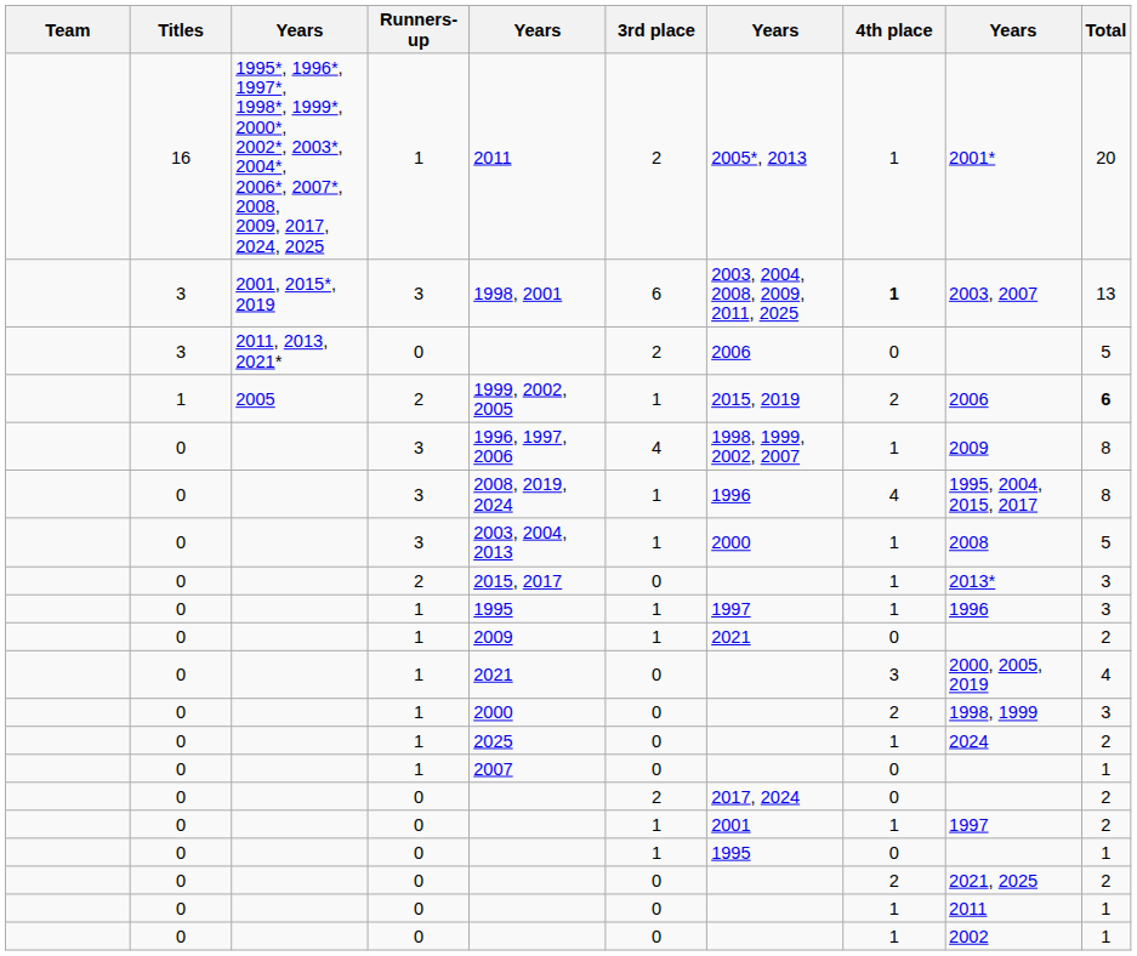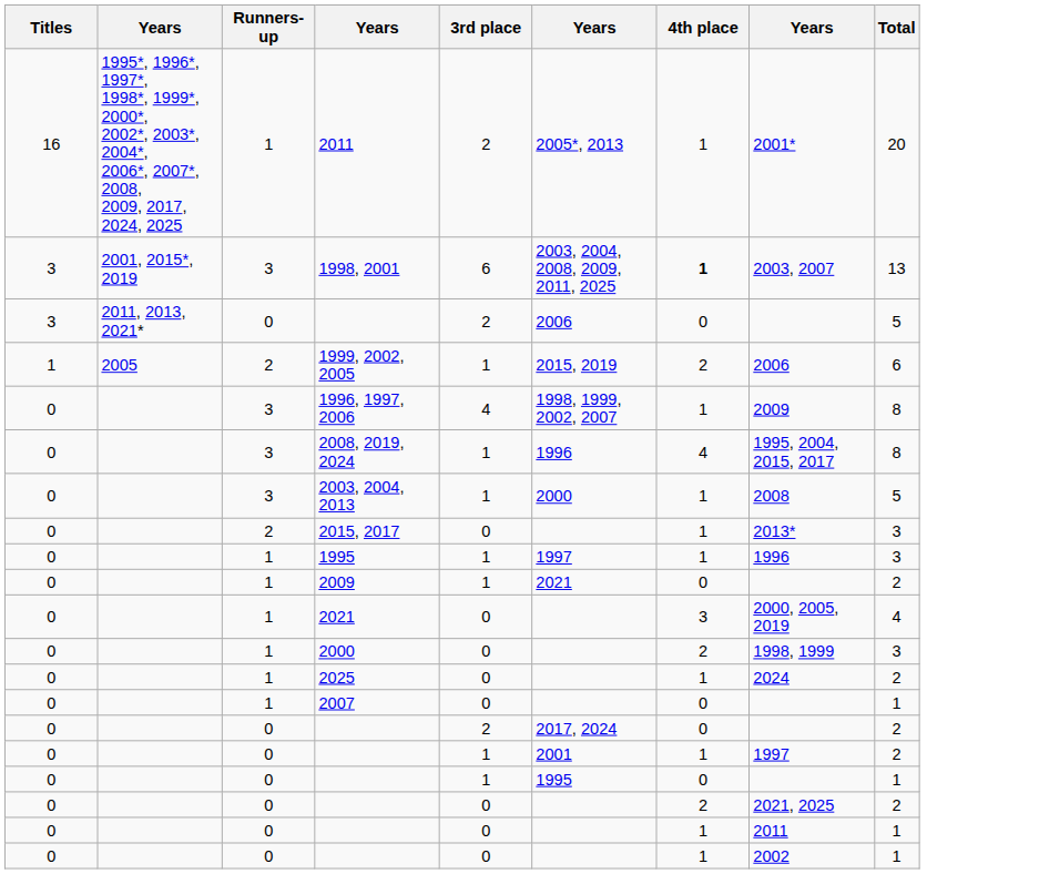 <table class="wikitable sortable" style=font-size:95%>
 <tr>
-<th width=100>Team</th>
 <th width=80>Titles</th>
 <th width=110>Years</th>
 <th width=80>Runners-up</th>
 <th width=110>Years</th>
 <th width=80>3rd place</th>
 <th width=110>Years</th>
 <th width=80>4th place</th>
 <th width=110>Years</th>
 <th width=30>Total</th>
 </tr>
 <tr>
-<td></td>
 <td align=center>16</td>
 <td><a href='#'>1995*</a>, <a href='#'>1996*</a>, <a href='#'>1997*</a>,<br><a href='#'>1998*</a>, <a href='#'>1999*</a>, <a href='#'>2000*</a>,<br><a href='#'>2002*</a>, <a href='#'>2003*</a>, <a href='#'>2004*</a>,<br><a href='#'>2006*</a>, <a href='#'>2007*</a>, <a href='#'>2008</a>,<br><a href='#'>2009</a>, <a href='#'>2017</a>, <a href='#'>2024</a>, <a href='#'>2025</a></td>
 <td align=center>1</td>
 <td><a href='#'>2011</a></td>
 <td align=center>2</td>
 <td><a href='#'>2005*</a>, <a href='#'>2013</a></td>
 <td align=center>1</td>
 <td><a href='#'>2001*</a></td>
 <td align=center>20</td>
 </tr>
 <tr>
-<td></td>
 <td align=center>3</td>
 <td><a href='#'>2001</a>, <a href='#'>2015*</a>, <a href='#'>2019</a></td>
 <td align=center>3</td>
 <td><a href='#'>1998</a>, <a href='#'>2001</a></td>
 <td align=center>6</td>
 <td><a href='#'>2003</a>, <a href='#'>2004</a>, <a href='#'>2008</a>, <a href='#'>2009</a>, <a href='#'>2011</a>, <a href='#'>2025</a></td>
 <td align=center><strong>1</strong></td>
 <td><a href='#'>2003</a>, <a href='#'>2007</a></td>
 <td align=center>13</td>
 </tr>
 <tr>
-<td></td>
 <td align=center>3</td>
 <td><a href='#'>2011</a>, <a href='#'>2013</a>, <a href='#'>2021</a>*</td>
 <td align=center>0</td>
 <td></td>
 <td align=center>2</td>
 <td><a href='#'>2006</a></td>
 <td align=center>0</td>
 <td></td>
 <td align=center>5</td>
 </tr>
 <tr>
-<td></td>
 <td align=center>1</td>
 <td><a href='#'>2005</a></td>
 <td align=center>2</td>
 <td><a href='#'>1999</a>, <a href='#'>2002</a>, <a href='#'>2005</a></td>
 <td align=center>1</td>
 <td><a href='#'>2015</a>, <a href='#'>2019</a></td>
 <td align=center>2</td>
 <td><a href='#'>2006</a></td>
-<td align=center><strong>6</strong></td>
+<td align=center>6</td>
 </tr>
 <tr>
-<td></td>
 <td align=center>0</td>
 <td></td>
 <td align=center>3</td>
 <td><a href='#'>1996</a>, <a href='#'>1997</a>, <a href='#'>2006</a></td>
 <td align=center>4</td>
 <td><a href='#'>1998</a>, <a href='#'>1999</a>, <a href='#'>2002</a>, <a href='#'>2007</a></td>
 <td align=center>1</td>
 <td><a href='#'>2009</a></td>
 <td align=center>8</td>
 </tr>
 <tr>
-<td></td>
 <td align=center>0</td>
 <td></td>
 <td align=center>3</td>
 <td><a href='#'>2008</a>, <a href='#'>2019</a>, <a href='#'>2024</a></td>
 <td align=center>1</td>
 <td><a href='#'>1996</a></td>
 <td align=center>4</td>
 <td><a href='#'>1995</a>, <a href='#'>2004</a>, <a href='#'>2015</a>, <a href='#'>2017</a></td>
 <td align=center>8</td>
 </tr>
 <tr>
-<td></td>
 <td align=center>0</td>
 <td></td>
 <td align=center>3</td>
 <td><a href='#'>2003</a>, <a href='#'>2004</a>, <a href='#'>2013</a></td>
 <td align=center>1</td>
 <td><a href='#'>2000</a></td>
 <td align=center>1</td>
 <td><a href='#'>2008</a></td>
 <td align=center>5</td>
 </tr>
 <tr>
-<td></td>
 <td align=center>0</td>
 <td></td>
 <td align=center>2</td>
 <td><a href='#'>2015</a>, <a href='#'>2017</a></td>
 <td align=center>0</td>
 <td></td>
 <td align=center>1</td>
 <td><a href='#'>2013*</a></td>
 <td align=center>3</td>
 </tr>
 <tr>
-<td></td>
 <td align=center>0</td>
 <td></td>
 <td align=center>1</td>
 <td><a href='#'>1995</a></td>
 <td align=center>1</td>
 <td><a href='#'>1997</a></td>
 <td align=center>1</td>
 <td><a href='#'>1996</a></td>
 <td align=center>3</td>
 </tr>
 <tr>
-<td></td>
 <td align=center>0</td>
 <td></td>
 <td align=center>1</td>
 <td><a href='#'>2009</a></td>
 <td align=center>1</td>
 <td><a href='#'>2021</a></td>
 <td align=center>0</td>
 <td></td>
 <td align=center>2</td>
 </tr>
 <tr>
-<td></td>
 <td align=center>0</td>
 <td></td>
 <td align=center>1</td>
 <td><a href='#'>2021</a></td>
 <td align=center>0</td>
 <td></td>
 <td align=center>3</td>
 <td><a href='#'>2000</a>, <a href='#'>2005</a>, <a href='#'>2019</a></td>
 <td align=center>4</td>
 </tr>
 <tr>
-<td></td>
 <td align=center>0</td>
 <td></td>
 <td align=center>1</td>
 <td><a href='#'>2000</a></td>
 <td align=center>0</td>
 <td></td>
 <td align=center>2</td>
 <td><a href='#'>1998</a>, <a href='#'>1999</a></td>
 <td align=center>3</td>
 </tr>
 <tr>
-<td></td>
 <td align=center>0</td>
 <td></td>
 <td align=center>1</td>
 <td><a href='#'>2025</a></td>
 <td align=center>0</td>
 <td></td>
 <td align=center>1</td>
 <td><a href='#'>2024</a></td>
 <td align=center>2</td>
 </tr>
 <tr>
-<td></td>
 <td align=center>0</td>
 <td></td>
 <td align=center>1</td>
 <td><a href='#'>2007</a></td>
 <td align=center>0</td>
 <td></td>
 <td align=center>0</td>
 <td></td>
 <td align=center>1</td>
 </tr>
 <tr>
-<td></td>
 <td align=center>0</td>
 <td></td>
 <td align=center>0</td>
 <td></td>
 <td align=center>2</td>
 <td><a href='#'>2017</a>, <a href='#'>2024</a></td>
 <td align=center>0</td>
 <td></td>
 <td align=center>2</td>
 </tr>
 <tr>
-<td></td>
 <td align=center>0</td>
 <td></td>
 <td align=center>0</td>
 <td></td>
 <td align=center>1</td>
 <td><a href='#'>2001</a></td>
 <td align=center>1</td>
 <td><a href='#'>1997</a></td>
 <td align=center>2</td>
 </tr>
 <tr>
-<td></td>
 <td align=center>0</td>
 <td></td>
 <td align=center>0</td>
 <td></td>
 <td align=center>1</td>
 <td><a href='#'>1995</a></td>
 <td align=center>0</td>
 <td></td>
 <td align=center>1</td>
 </tr>
 <tr>
-<td></td>
 <td align=center>0</td>
 <td></td>
 <td align=center>0</td>
 <td></td>
 <td align=center>0</td>
 <td></td>
 <td align=center>2</td>
 <td><a href='#'>2021</a>, <a href='#'>2025</a></td>
 <td align=center>2</td>
 </tr>
 <tr>
-<td></td>
 <td align=center>0</td>
 <td></td>
 <td align=center>0</td>
 <td></td>
 <td align=center>0</td>
 <td></td>
 <td align=center>1</td>
 <td><a href='#'>2011</a></td>
 <td align=center>1</td>
 </tr>
 <tr>
-<td></td>
 <td align=center>0</td>
 <td></td>
 <td align=center>0</td>
 <td></td>
 <td align=center>0</td>
 <td></td>
 <td align=center>1</td>
 <td><a href='#'>2002</a></td>
 <td align=center>1</td>
 </tr>
 </table>
